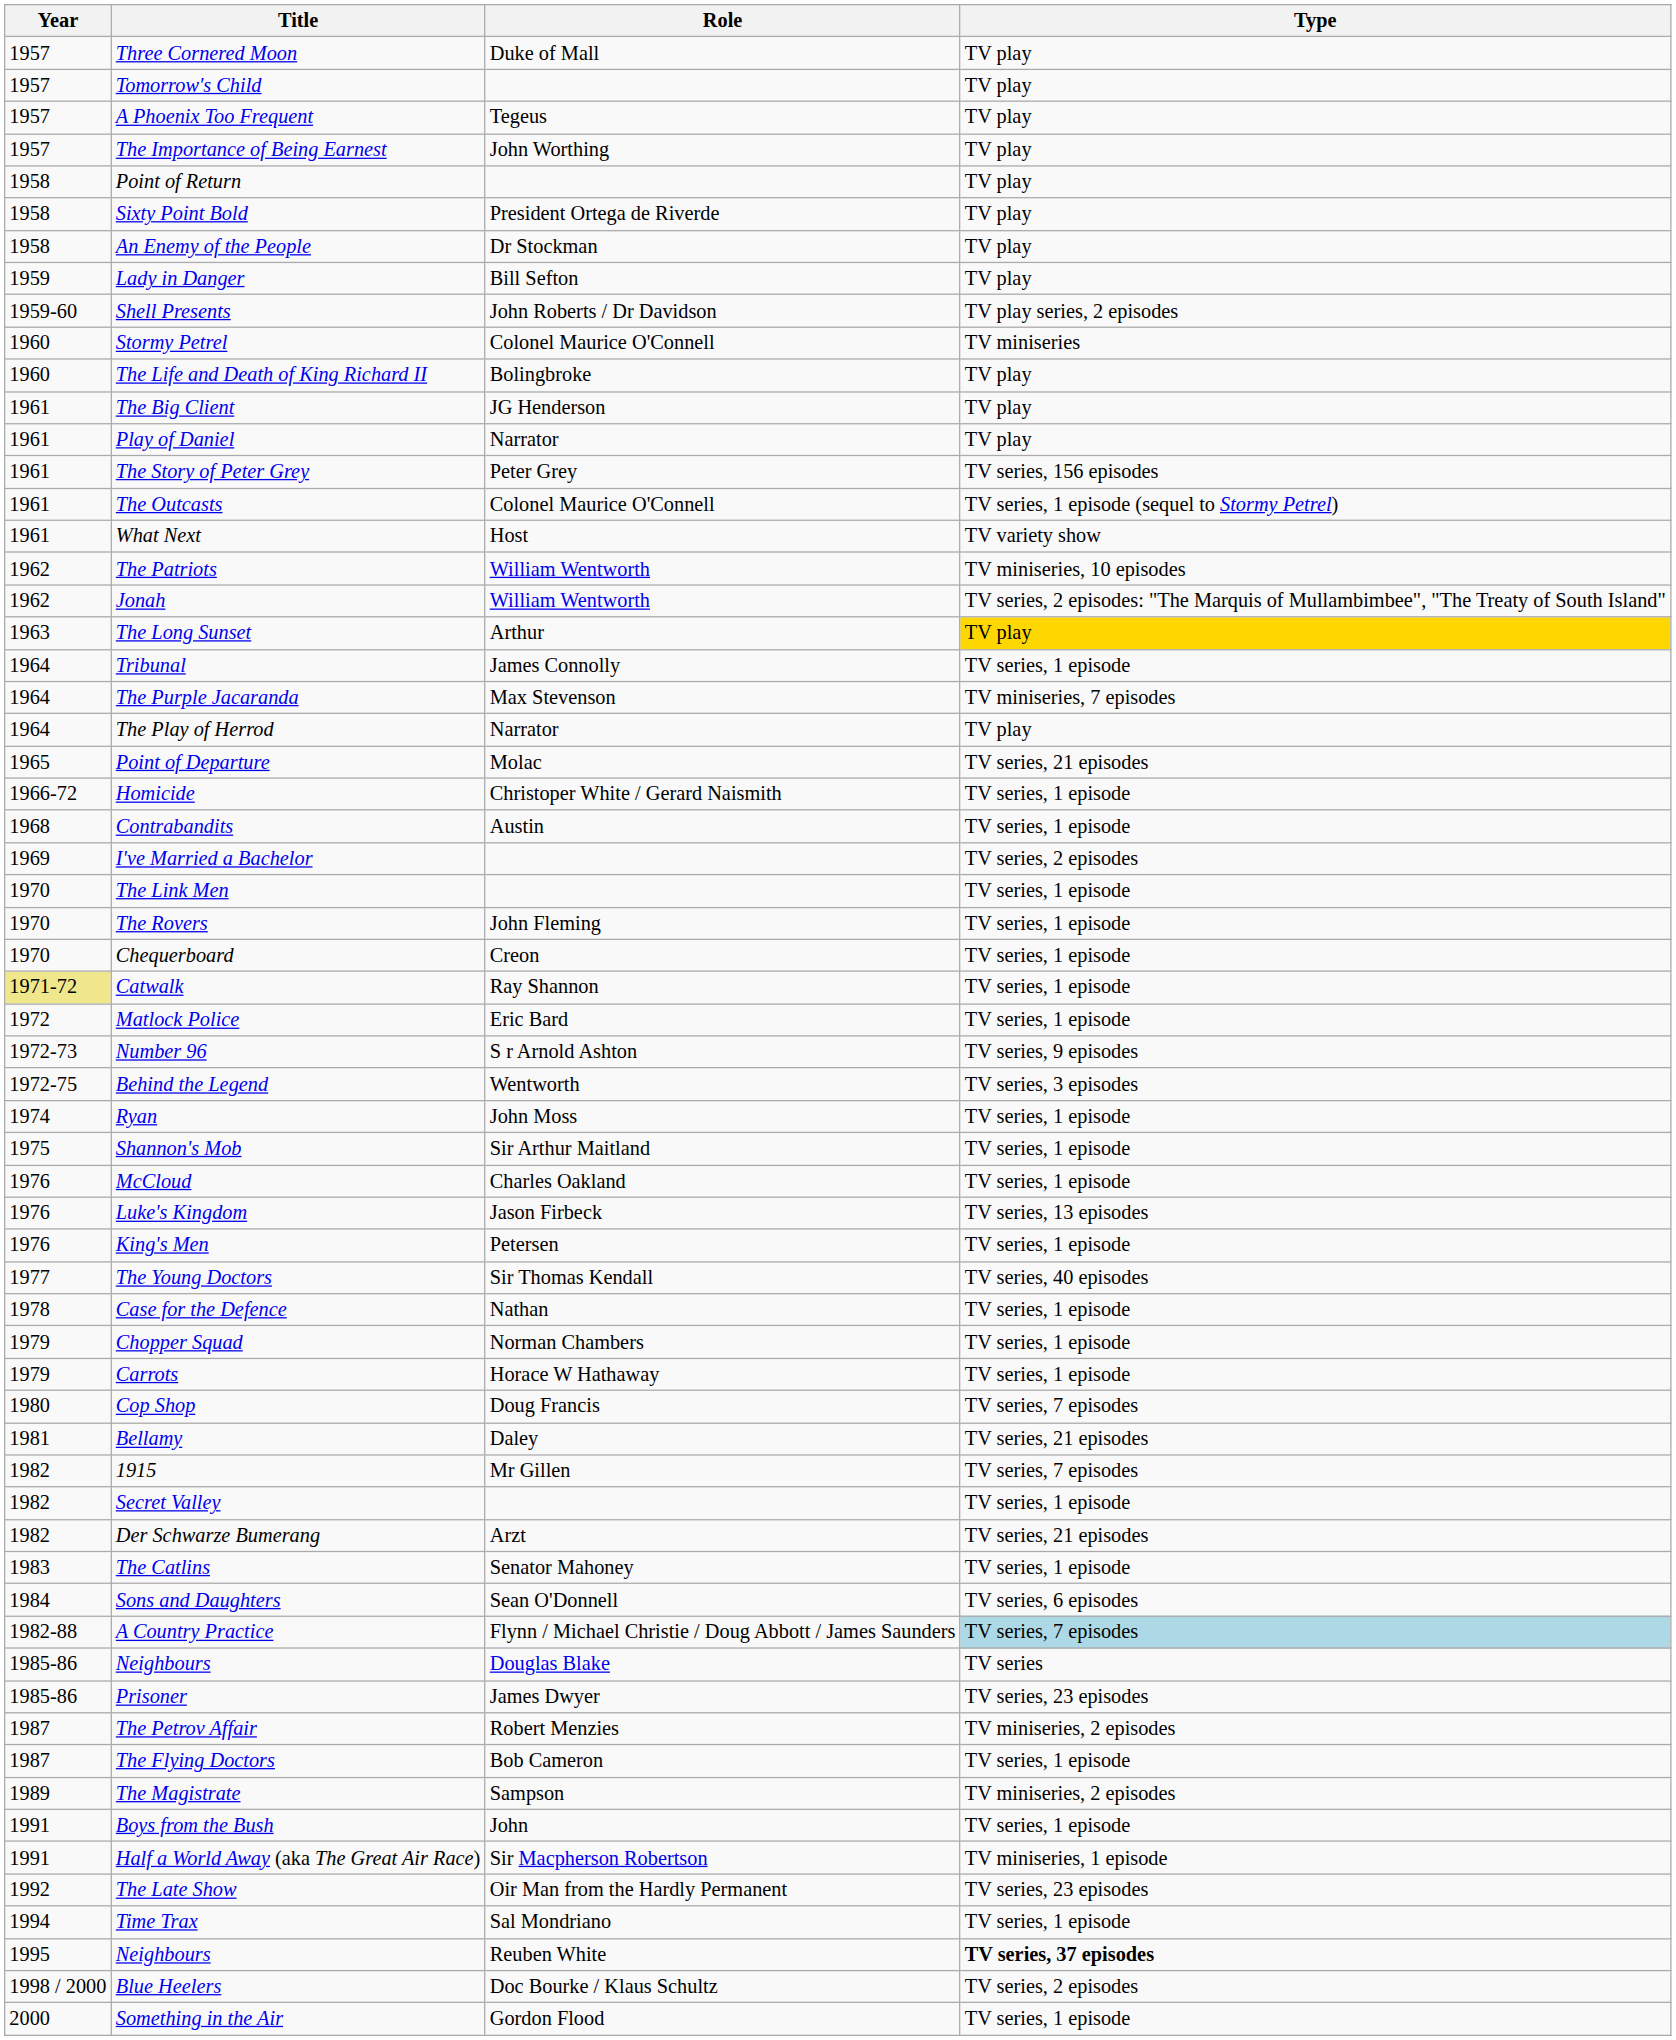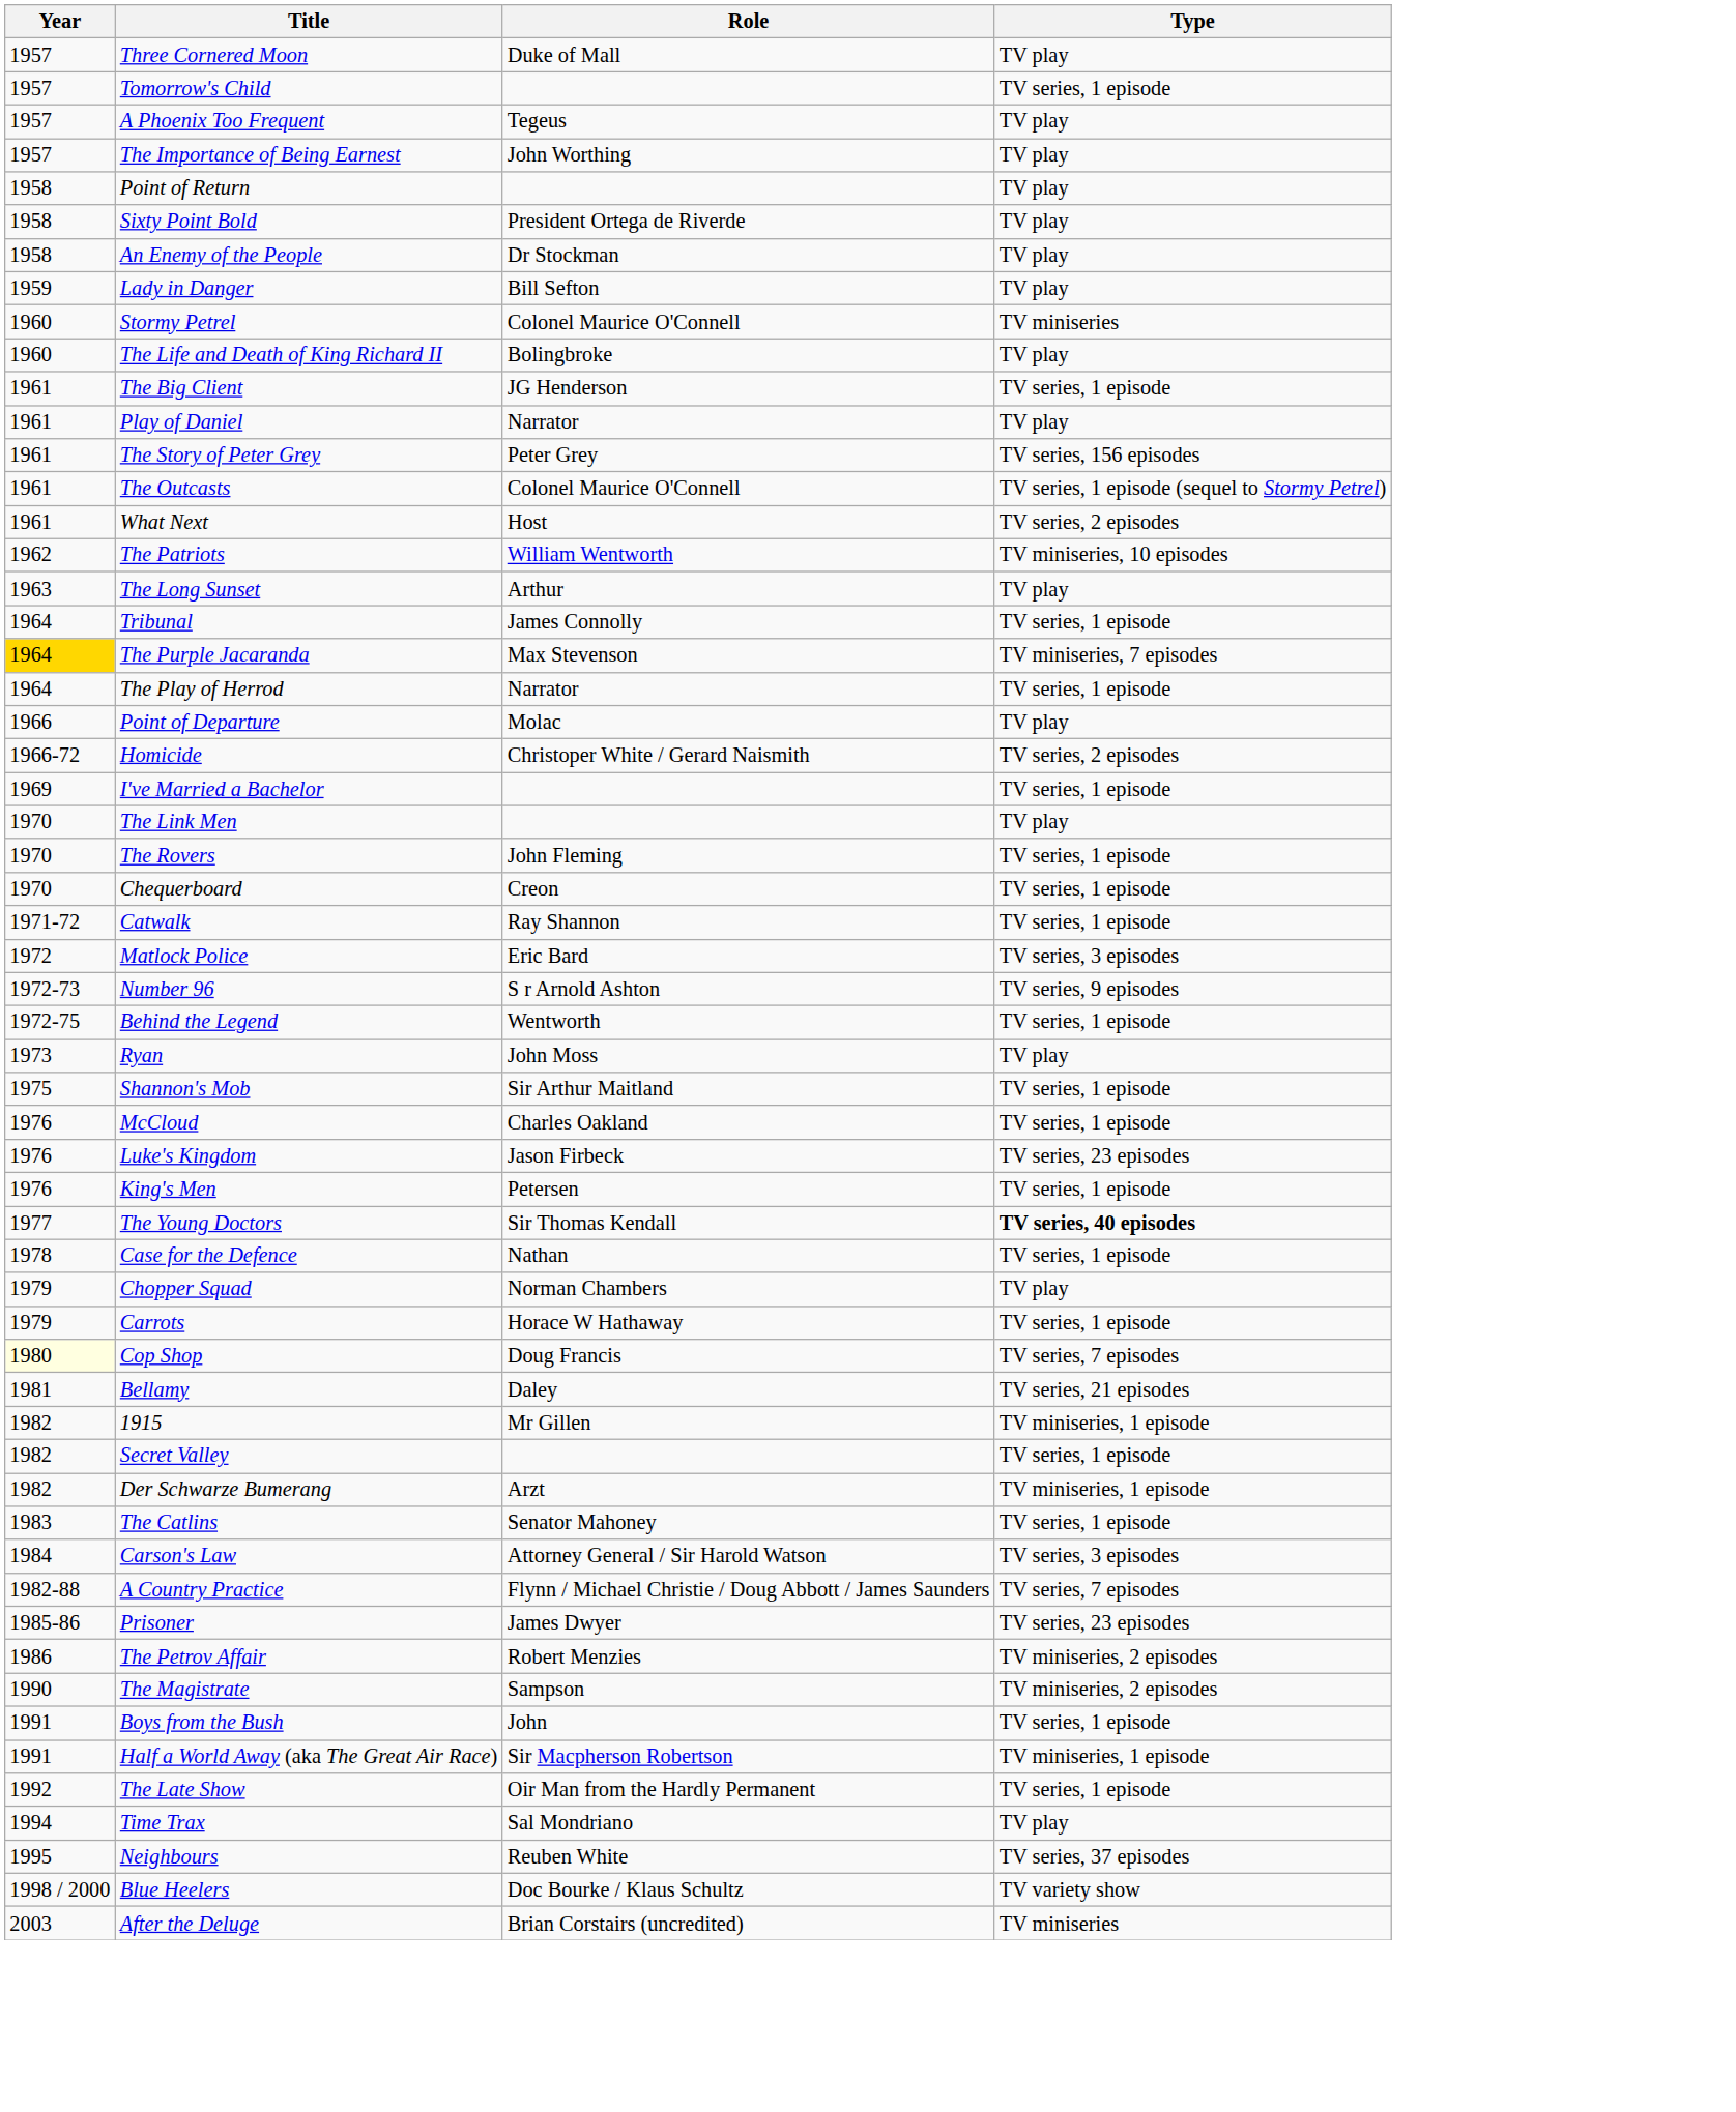 <table class="wikitable">
 <tr>
 <th>Year</th>
 <th>Title</th>
 <th>Role</th>
 <th>Type</th>
 </tr>
 <tr>
 <td>1957</td>
 <td><em><a href='#'>Three Cornered Moon</a></em></td>
 <td>Duke of Mall</td>
 <td>TV play</td>
 </tr>
 <tr>
 <td>1957</td>
 <td><em><a href='#'>Tomorrow's Child</a></em></td>
 <td></td>
-<td>TV play</td>
+<td>TV series, 1 episode</td>
 </tr>
 <tr>
 <td>1957</td>
 <td><em><a href='#'>A Phoenix Too Frequent</a></em></td>
 <td>Tegeus</td>
 <td>TV play</td>
 </tr>
 <tr>
 <td>1957</td>
 <td><em><a href='#'>The Importance of Being Earnest</a></em></td>
 <td>John Worthing</td>
 <td>TV play</td>
 </tr>
 <tr>
 <td>1958</td>
 <td><em>Point of Return</em></td>
 <td></td>
 <td>TV play</td>
 </tr>
 <tr>
 <td>1958</td>
 <td><em><a href='#'>Sixty Point Bold</a></em></td>
 <td>President Ortega de Riverde</td>
 <td>TV play</td>
 </tr>
 <tr>
 <td>1958</td>
 <td><em><a href='#'>An Enemy of the People</a></em></td>
 <td>Dr Stockman</td>
 <td>TV play</td>
 </tr>
 <tr>
 <td>1959</td>
 <td><em><a href='#'>Lady in Danger</a></em></td>
 <td>Bill Sefton</td>
 <td>TV play</td>
 </tr>
 <tr>
-<td>1959-60</td>
-<td><em><a href='#'>Shell Presents</a></em></td>
-<td>John Roberts / Dr Davidson</td>
-<td>TV play series, 2 episodes</td>
-</tr>
-<tr>
 <td>1960</td>
 <td><em><a href='#'>Stormy Petrel</a></em></td>
 <td>Colonel Maurice O'Connell</td>
 <td>TV miniseries</td>
 </tr>
 <tr>
 <td>1960</td>
 <td><em><a href='#'>The Life and Death of King Richard II</a></em></td>
 <td>Bolingbroke</td>
 <td>TV play</td>
 </tr>
 <tr>
 <td>1961</td>
 <td><em><a href='#'>The Big Client</a></em></td>
 <td>JG Henderson</td>
-<td>TV play</td>
+<td>TV series, 1 episode</td>
 </tr>
 <tr>
 <td>1961</td>
 <td><em><a href='#'>Play of Daniel</a></em></td>
 <td>Narrator</td>
 <td>TV play</td>
 </tr>
 <tr>
 <td>1961</td>
 <td><em><a href='#'>The Story of Peter Grey</a></em></td>
 <td>Peter Grey</td>
 <td>TV series, 156 episodes</td>
 </tr>
 <tr>
 <td>1961</td>
 <td><em><a href='#'>The Outcasts</a></em></td>
 <td>Colonel Maurice O'Connell</td>
 <td>TV series, 1 episode (sequel to <em><a href='#'>Stormy Petrel</a></em>)</td>
 </tr>
 <tr>
 <td>1961</td>
 <td><em>What Next</em></td>
 <td>Host</td>
-<td>TV variety show</td>
+<td>TV series, 2 episodes</td>
 </tr>
 <tr>
 <td>1962</td>
 <td><em><a href='#'>The Patriots</a></em></td>
 <td><a href='#'>William Wentworth</a></td>
 <td>TV miniseries, 10 episodes</td>
 </tr>
 <tr>
-<td>1962</td>
-<td><em><a href='#'>Jonah</a></em></td>
-<td><a href='#'>William Wentworth</a></td>
-<td>TV series, 2 episodes: "The Marquis of Mullambimbee", "The Treaty of South Island"</td>
-</tr>
-<tr>
 <td>1963</td>
 <td><em><a href='#'>The Long Sunset</a></em></td>
 <td>Arthur</td>
-<td style="background: gold;">TV play</td>
+<td>TV play</td>
 </tr>
 <tr>
 <td>1964</td>
 <td><em><a href='#'>Tribunal</a></em></td>
 <td>James Connolly</td>
 <td>TV series, 1 episode</td>
 </tr>
 <tr>
-<td>1964</td>
+<td style="background: gold;">1964</td>
 <td><em><a href='#'>The Purple Jacaranda</a></em></td>
 <td>Max Stevenson</td>
 <td>TV miniseries, 7 episodes</td>
 </tr>
 <tr>
 <td>1964</td>
 <td><em>The Play of Herrod</em></td>
 <td>Narrator</td>
-<td>TV play</td>
+<td>TV series, 1 episode</td>
 </tr>
 <tr>
-<td>1965</td>
+<td>1966</td>
 <td><em><a href='#'>Point of Departure</a></em></td>
 <td>Molac</td>
-<td>TV series, 21 episodes</td>
+<td>TV play</td>
 </tr>
 <tr>
 <td>1966-72</td>
 <td><em><a href='#'>Homicide</a></em></td>
 <td>Christoper White / Gerard Naismith</td>
-<td>TV series, 1 episode</td>
-</tr>
-<tr>
-<td>1968</td>
-<td><em><a href='#'>Contrabandits</a></em></td>
-<td>Austin</td>
-<td>TV series, 1 episode</td>
+<td>TV series, 2  episodes</td>
 </tr>
 <tr>
 <td>1969</td>
 <td><em><a href='#'>I've Married a Bachelor</a></em></td>
 <td></td>
-<td>TV series, 2  episodes</td>
+<td>TV series, 1 episode</td>
 </tr>
 <tr>
 <td>1970</td>
 <td><em><a href='#'>The Link Men</a></em></td>
 <td></td>
-<td>TV series, 1 episode</td>
+<td>TV play</td>
 </tr>
 <tr>
 <td>1970</td>
 <td><em><a href='#'>The Rovers</a></em></td>
 <td>John Fleming</td>
 <td>TV series, 1 episode</td>
 </tr>
 <tr>
 <td>1970</td>
 <td><em>Chequerboard</em></td>
 <td>Creon</td>
 <td>TV series, 1 episode</td>
 </tr>
 <tr>
-<td style="background: khaki;">1971-72</td>
+<td>1971-72</td>
 <td><em><a href='#'>Catwalk</a></em></td>
 <td>Ray Shannon</td>
 <td>TV series, 1 episode</td>
 </tr>
 <tr>
 <td>1972</td>
 <td><em><a href='#'>Matlock Police</a></em></td>
 <td>Eric Bard</td>
-<td>TV series, 1  episode</td>
+<td>TV series, 3 episodes</td>
 </tr>
 <tr>
 <td>1972-73</td>
 <td><em><a href='#'>Number 96</a></em></td>
 <td>S r Arnold Ashton</td>
 <td>TV series, 9 episodes</td>
 </tr>
 <tr>
 <td>1972-75</td>
 <td><em><a href='#'>Behind the Legend</a></em></td>
 <td>Wentworth</td>
-<td>TV series, 3 episodes</td>
+<td>TV series, 1  episode</td>
 </tr>
 <tr>
-<td>1974</td>
+<td>1973</td>
 <td><em><a href='#'>Ryan</a></em></td>
 <td>John Moss</td>
-<td>TV series, 1 episode</td>
+<td>TV play</td>
 </tr>
 <tr>
 <td>1975</td>
 <td><em> <a href='#'>Shannon's Mob</a></em></td>
 <td>Sir Arthur Maitland</td>
 <td>TV series, 1 episode</td>
 </tr>
 <tr>
 <td>1976</td>
 <td><em><a href='#'>McCloud</a></em></td>
 <td>Charles Oakland</td>
 <td>TV series, 1 episode</td>
 </tr>
 <tr>
 <td>1976</td>
 <td><em><a href='#'>Luke's Kingdom</a></em></td>
 <td>Jason Firbeck</td>
-<td>TV series, 13 episodes</td>
+<td>TV series, 23 episodes</td>
 </tr>
 <tr>
 <td>1976</td>
 <td><em><a href='#'>King's Men</a></em></td>
 <td>Petersen</td>
 <td>TV series, 1 episode</td>
 </tr>
 <tr>
 <td>1977</td>
 <td><em><a href='#'>The Young Doctors</a></em></td>
 <td>Sir Thomas Kendall</td>
-<td>TV series, 40 episodes</td>
+<td><strong>TV series, 40 episodes</strong></td>
 </tr>
 <tr>
 <td>1978</td>
 <td><em><a href='#'>Case for the Defence</a></em></td>
 <td>Nathan</td>
 <td>TV series, 1 episode</td>
 </tr>
 <tr>
 <td>1979</td>
 <td><em><a href='#'>Chopper Squad</a></em></td>
 <td>Norman Chambers</td>
-<td>TV series, 1 episode</td>
+<td>TV play</td>
 </tr>
 <tr>
 <td>1979</td>
 <td><em><a href='#'>Carrots</a></em></td>
 <td>Horace W Hathaway</td>
 <td>TV series, 1 episode</td>
 </tr>
 <tr>
-<td>1980</td>
+<td style="background: lightyellow;">1980</td>
 <td><em><a href='#'>Cop Shop</a></em></td>
 <td>Doug Francis</td>
 <td>TV series, 7 episodes</td>
 </tr>
 <tr>
 <td>1981</td>
 <td><em><a href='#'>Bellamy</a></em></td>
 <td>Daley</td>
 <td>TV series, 21 episodes</td>
 </tr>
 <tr>
 <td>1982</td>
 <td><em>1915</em></td>
 <td>Mr Gillen</td>
-<td>TV series, 7 episodes</td>
+<td>TV miniseries, 1 episode</td>
 </tr>
 <tr>
 <td>1982</td>
 <td><em><a href='#'>Secret Valley</a></em></td>
 <td></td>
 <td>TV series, 1 episode</td>
 </tr>
 <tr>
 <td>1982</td>
 <td><em>Der Schwarze Bumerang</em></td>
 <td>Arzt</td>
-<td>TV series, 21 episodes</td>
+<td>TV miniseries, 1 episode</td>
 </tr>
 <tr>
 <td>1983</td>
 <td><em><a href='#'>The Catlins</a></em></td>
 <td>Senator Mahoney</td>
 <td>TV series, 1 episode</td>
 </tr>
 <tr>
 <td>1984</td>
-<td><em><a href='#'>Sons and Daughters</a></em></td>
-<td>Sean O'Donnell</td>
-<td>TV series, 6 episodes</td>
+<td><em><a href='#'>Carson's Law</a></em></td>
+<td>Attorney General / Sir Harold Watson</td>
+<td>TV series, 3 episodes</td>
 </tr>
 <tr>
 <td>1982-88</td>
 <td><em><a href='#'>A Country Practice</a></em></td>
 <td>Flynn / Michael Christie / Doug Abbott / James Saunders</td>
-<td style="background: lightblue;">TV series, 7 episodes</td>
-</tr>
-<tr>
-<td>1985-86</td>
-<td><em><a href='#'>Neighbours</a></em></td>
-<td><a href='#'>Douglas Blake</a></td>
-<td>TV series</td>
+<td>TV series, 7 episodes</td>
 </tr>
 <tr>
 <td>1985-86</td>
 <td><em><a href='#'>Prisoner</a></em></td>
 <td>James Dwyer</td>
 <td>TV series, 23 episodes</td>
 </tr>
 <tr>
-<td>1987</td>
+<td>1986</td>
 <td><em><a href='#'>The Petrov Affair</a></em></td>
 <td>Robert Menzies</td>
 <td>TV miniseries, 2 episodes</td>
 </tr>
 <tr>
-<td>1987</td>
-<td><em><a href='#'>The Flying Doctors</a></em></td>
-<td>Bob Cameron</td>
-<td>TV series, 1 episode</td>
-</tr>
-<tr>
-<td>1989</td>
+<td>1990</td>
 <td><em><a href='#'>The Magistrate</a></em></td>
 <td>Sampson</td>
 <td>TV miniseries, 2 episodes</td>
 </tr>
 <tr>
 <td>1991</td>
 <td><em><a href='#'>Boys from the Bush</a></em></td>
 <td>John</td>
 <td>TV series, 1 episode</td>
 </tr>
 <tr>
 <td>1991</td>
 <td><em><a href='#'>Half a World Away</a></em> (aka <em>The Great Air Race</em>)</td>
 <td>Sir <a href='#'>Macpherson Robertson</a></td>
 <td>TV miniseries, 1 episode</td>
 </tr>
 <tr>
 <td>1992</td>
 <td><em><a href='#'>The Late Show</a></em></td>
 <td>Oir Man from the Hardly Permanent</td>
-<td>TV series, 23 episodes</td>
+<td>TV series, 1 episode</td>
 </tr>
 <tr>
 <td>1994</td>
 <td><em><a href='#'>Time Trax</a></em></td>
 <td>Sal Mondriano</td>
-<td>TV series, 1  episode</td>
+<td>TV play</td>
 </tr>
 <tr>
 <td>1995</td>
 <td><em><a href='#'>Neighbours</a></em></td>
 <td>Reuben White</td>
-<td><strong>TV series, 37 episodes</strong></td>
+<td>TV series, 37 episodes</td>
 </tr>
 <tr>
 <td>1998 / 2000</td>
 <td><em><a href='#'>Blue Heelers</a></em></td>
 <td>Doc Bourke / Klaus Schultz</td>
-<td>TV series, 2 episodes</td>
+<td>TV variety show</td>
 </tr>
 <tr>
-<td>2000</td>
-<td><em><a href='#'>Something in the Air</a></em></td>
-<td>Gordon Flood</td>
-<td>TV series, 1 episode</td>
+<td>2003</td>
+<td><em><a href='#'>After the Deluge</a></em></td>
+<td>Brian Corstairs (uncredited)</td>
+<td>TV miniseries</td>
 </tr>
 </table>
